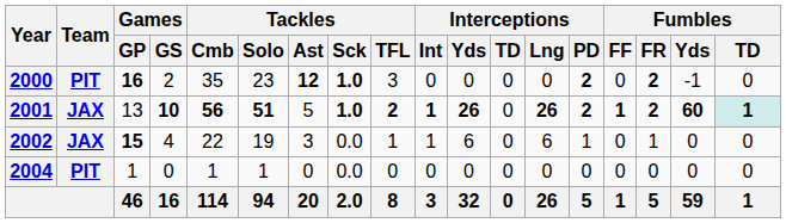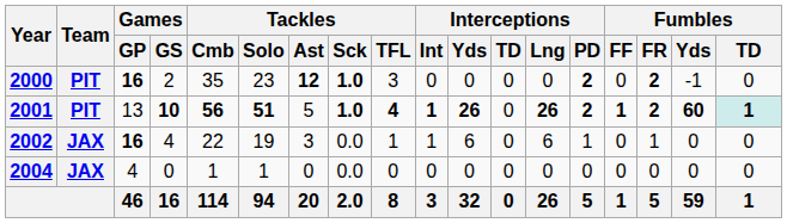 <table class="wikitable" style="text-align:center">
 <tr>
 <th rowspan="2">Year</th>
 <th rowspan="2">Team</th>
 <th colspan="2">Games</th>
 <th colspan="5">Tackles</th>
 <th colspan="5">Interceptions</th>
 <th colspan="4">Fumbles</th>
 </tr>
 <tr>
 <th>GP</th>
 <th>GS</th>
 <th>Cmb</th>
 <th>Solo</th>
 <th>Ast</th>
 <th>Sck</th>
 <th>TFL</th>
 <th>Int</th>
 <th>Yds</th>
 <th>TD</th>
 <th>Lng</th>
 <th>PD</th>
 <th>FF</th>
 <th>FR</th>
 <th>Yds</th>
 <th>TD</th>
 </tr>
 <tr>
 <th><a href='#'>2000</a></th>
 <th><a href='#'>PIT</a></th>
 <td><strong>16</strong></td>
 <td>2</td>
 <td>35</td>
 <td>23</td>
 <td><strong>12</strong></td>
 <td><strong>1.0</strong></td>
 <td>3</td>
 <td>0</td>
 <td>0</td>
 <td>0</td>
 <td>0</td>
 <td><strong>2</strong></td>
 <td>0</td>
 <td><strong>2</strong></td>
 <td>-1</td>
 <td>0</td>
 </tr>
 <tr>
 <th><a href='#'>2001</a></th>
-<th><a href='#'>JAX</a></th>
+<th><a href='#'>PIT</a></th>
 <td>13</td>
 <td><strong>10</strong></td>
 <td><strong>56</strong></td>
 <td><strong>51</strong></td>
 <td>5</td>
 <td><strong>1.0</strong></td>
-<td><strong>2</strong></td>
+<td><strong>4</strong></td>
 <td><strong>1</strong></td>
 <td><strong>26</strong></td>
 <td>0</td>
 <td><strong>26</strong></td>
 <td><strong>2</strong></td>
 <td><strong>1</strong></td>
 <td><strong>2</strong></td>
 <td><strong>60</strong></td>
 <td style="background:#cfecec; width:3em;"><strong>1</strong></td>
 </tr>
 <tr>
 <th><a href='#'>2002</a></th>
 <th><a href='#'>JAX</a></th>
-<td><strong>15</strong></td>
+<td><strong>16</strong></td>
 <td>4</td>
 <td>22</td>
 <td>19</td>
 <td>3</td>
 <td>0.0</td>
 <td>1</td>
 <td>1</td>
 <td>6</td>
 <td>0</td>
 <td>6</td>
 <td>1</td>
 <td>0</td>
 <td>1</td>
 <td>0</td>
 <td>0</td>
 </tr>
 <tr>
 <th><a href='#'>2004</a></th>
-<th><a href='#'>PIT</a></th>
-<td>1</td>
+<th><a href='#'>JAX</a></th>
+<td>4</td>
 <td>0</td>
 <td>1</td>
 <td>1</td>
 <td>0</td>
 <td>0.0</td>
 <td>0</td>
 <td>0</td>
 <td>0</td>
 <td>0</td>
 <td>0</td>
 <td>0</td>
 <td>0</td>
 <td>0</td>
 <td>0</td>
 <td>0</td>
 </tr>
 <tr>
 <th colspan="2"></th>
 <th>46</th>
 <th>16</th>
 <th>114</th>
 <th>94</th>
 <th>20</th>
 <th>2.0</th>
 <th>8</th>
 <th>3</th>
 <th>32</th>
 <th>0</th>
 <th>26</th>
 <th>5</th>
 <th>1</th>
 <th>5</th>
 <th>59</th>
 <th>1</th>
 </tr>
 </table>
